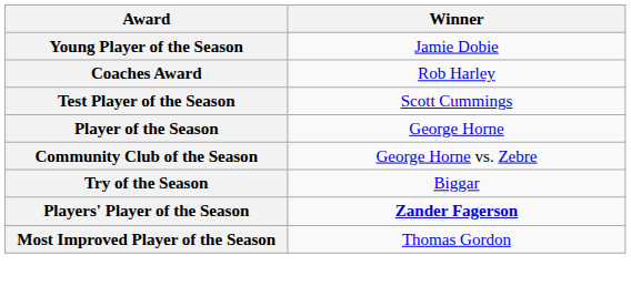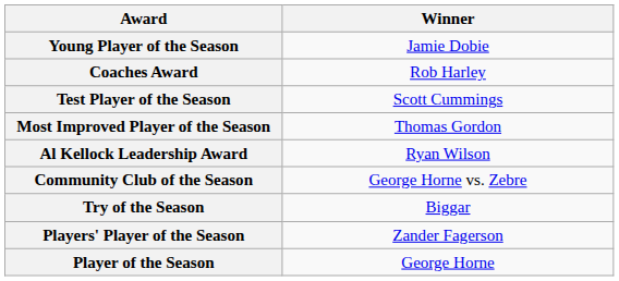 <table class="wikitable" style="font-size:95%; text-align:center;">
 <tr>
 <th style="width:250px;">Award</th>
 <th style="width:300px;">Winner</th>
 </tr>
 <tr>
 <th>Young Player of the Season</th>
 <td> <a href='#'>Jamie Dobie</a></td>
 </tr>
 <tr>
 <th>Coaches Award</th>
 <td> <a href='#'>Rob Harley</a></td>
 </tr>
 <tr>
 <th>Test Player of the Season</th>
 <td> <a href='#'>Scott Cummings</a></td>
 </tr>
 <tr>
-<th>Player of the Season</th>
-<td> <a href='#'>George Horne</a></td>
+<th>Most Improved Player of the Season</th>
+<td> <a href='#'>Thomas Gordon</a></td>
+</tr>
+<tr>
+<th>Al Kellock Leadership Award</th>
+<td> <a href='#'>Ryan Wilson</a></td>
 </tr>
 <tr>
 <th>Community Club of the Season</th>
 <td> <a href='#'>George Horne</a> vs.  <a href='#'>Zebre</a></td>
 </tr>
 <tr>
 <th>Try of the Season</th>
 <td><a href='#'>Biggar</a></td>
 </tr>
 <tr>
 <th>Players' Player of the Season</th>
-<td><strong> <a href='#'>Zander Fagerson</a></strong></td>
+<td> <a href='#'>Zander Fagerson</a></td>
 </tr>
 <tr>
-<th>Most Improved Player of the Season</th>
-<td> <a href='#'>Thomas Gordon</a></td>
+<th>Player of the Season</th>
+<td> <a href='#'>George Horne</a></td>
 </tr>
 </table>
